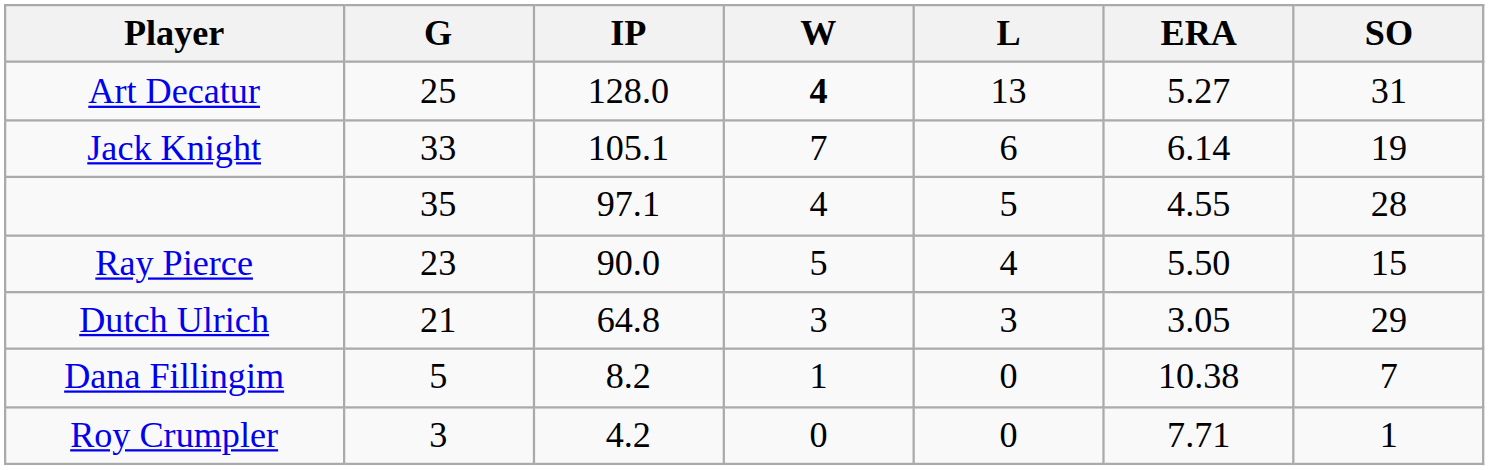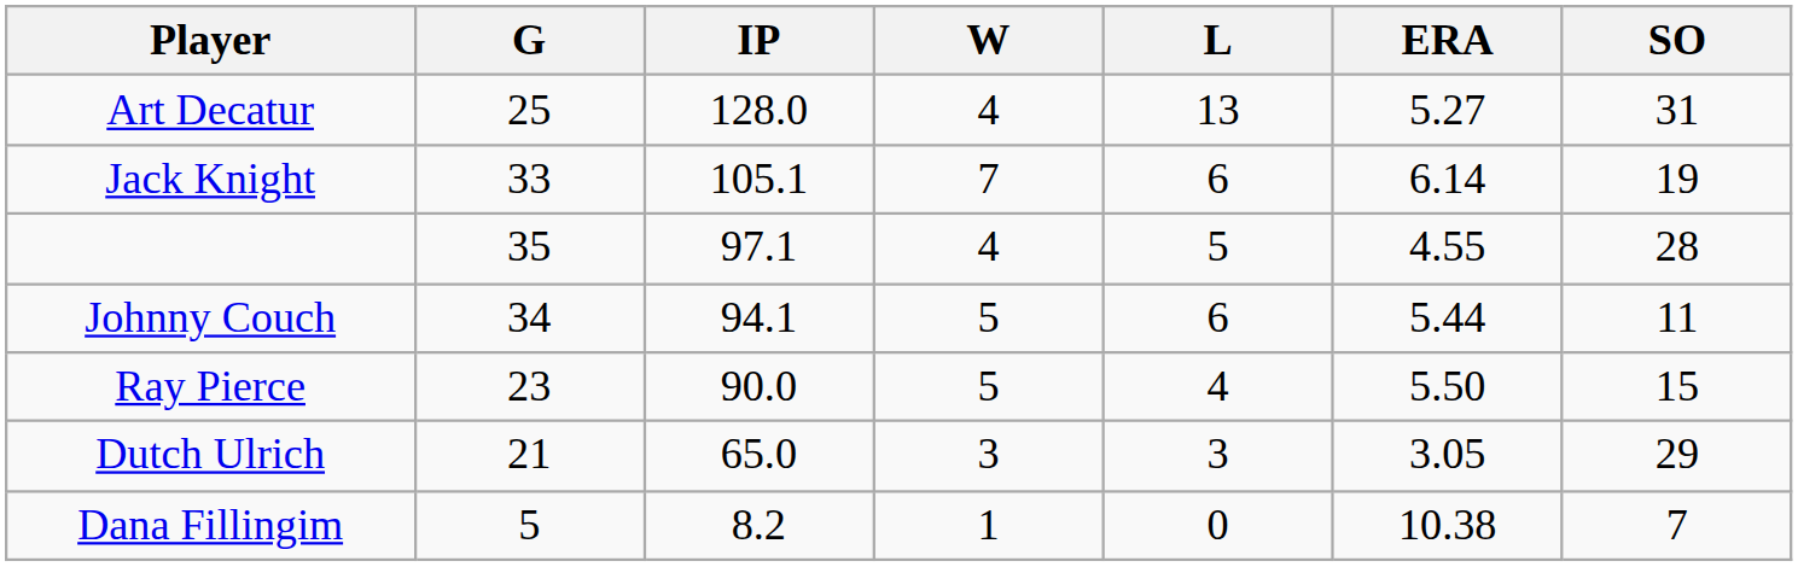 <table class="wikitable sortable">
 <tr>
 <th bgcolor="#DDDDFF" width="16%">Player</th>
 <th bgcolor="#DDDDFF" width="9%">G</th>
 <th bgcolor="#DDDDFF" width="9%">IP</th>
 <th bgcolor="#DDDDFF" width="9%">W</th>
 <th bgcolor="#DDDDFF" width="9%">L</th>
 <th bgcolor="#DDDDFF" width="9%">ERA</th>
 <th bgcolor="#DDDDFF" width="9%">SO</th>
 </tr>
 <tr align="center">
 <td><a href='#'>Art Decatur</a></td>
 <td>25</td>
 <td>128.0</td>
-<td><strong>4</strong></td>
+<td>4</td>
 <td>13</td>
 <td>5.27</td>
 <td>31</td>
 </tr>
 <tr align=center>
 <td><a href='#'>Jack Knight</a></td>
 <td>33</td>
 <td>105.1</td>
 <td>7</td>
 <td>6</td>
 <td>6.14</td>
 <td>19</td>
 </tr>
 <tr align=center>
 <td></td>
 <td>35</td>
 <td>97.1</td>
 <td>4</td>
 <td>5</td>
 <td>4.55</td>
 <td>28</td>
 </tr>
+<tr align="center">
+<td><a href='#'>Johnny Couch</a></td>
+<td>34</td>
+<td>94.1</td>
+<td>5</td>
+<td>6</td>
+<td>5.44</td>
+<td>11</td>
+</tr>
 <tr align=center>
 <td><a href='#'>Ray Pierce</a></td>
 <td>23</td>
 <td>90.0</td>
 <td>5</td>
 <td>4</td>
 <td>5.50</td>
 <td>15</td>
 </tr>
 <tr align=center>
 <td><a href='#'>Dutch Ulrich</a></td>
 <td>21</td>
-<td>64.8</td>
+<td>65.0</td>
 <td>3</td>
 <td>3</td>
 <td>3.05</td>
 <td>29</td>
 </tr>
 <tr align=center>
 <td><a href='#'>Dana Fillingim</a></td>
 <td>5</td>
 <td>8.2</td>
 <td>1</td>
 <td>0</td>
 <td>10.38</td>
 <td>7</td>
 </tr>
-<tr align=center>
-<td><a href='#'>Roy Crumpler</a></td>
-<td>3</td>
-<td>4.2</td>
-<td>0</td>
-<td>0</td>
-<td>7.71</td>
-<td>1</td>
-</tr>
 </table>
